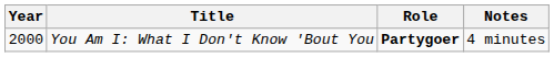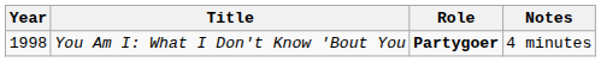 <table class="wikitable plainrowheaders sortable">
 <tr>
 <th>Year</th>
 <th>Title</th>
 <th>Role</th>
 <th>Notes</th>
 </tr>
 <tr>
-<td>2000</td>
+<td>1998</td>
 <td><em>You Am I: What I Don't Know 'Bout You</em></td>
 <td><strong>Partygoer</strong></td>
 <td>4 minutes</td>
 </tr>
 </table>
